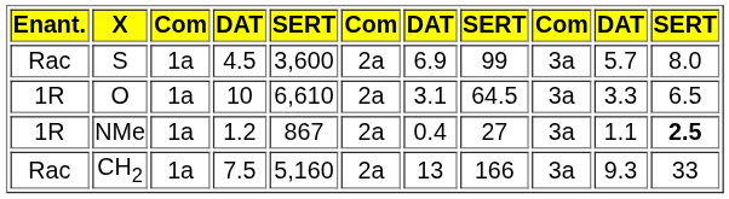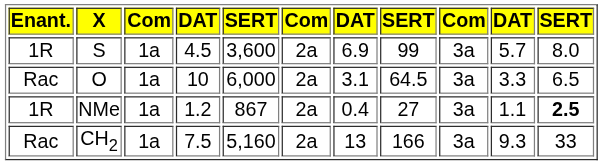 <table border= "1" align="center">
 <tr cellspacing="2" bgcolor="yellow">
 <th>Enant.</th>
 <th>X</th>
 <th>Com</th>
 <th>DAT</th>
 <th>SERT</th>
 <th>Com</th>
 <th>DAT</th>
 <th>SERT</th>
 <th>Com</th>
 <th>DAT</th>
 <th>SERT</th>
 </tr>
 <tr align="center">
-<td>Rac</td>
+<td>1R</td>
 <td>S</td>
 <td>1a</td>
 <td>4.5</td>
 <td>3,600</td>
 <td>2a</td>
 <td>6.9</td>
 <td>99</td>
 <td>3a</td>
 <td>5.7</td>
 <td>8.0</td>
 </tr>
 <tr align="center">
-<td>1R</td>
+<td>Rac</td>
 <td>O</td>
 <td>1a</td>
 <td>10</td>
-<td>6,610</td>
+<td>6,000</td>
 <td>2a</td>
 <td>3.1</td>
 <td>64.5</td>
 <td>3a</td>
 <td>3.3</td>
 <td>6.5</td>
 </tr>
 <tr align="center">
 <td>1R</td>
 <td>NMe</td>
 <td>1a</td>
 <td>1.2</td>
 <td>867</td>
 <td>2a</td>
 <td>0.4</td>
 <td>27</td>
 <td>3a</td>
 <td>1.1</td>
 <td><strong>2.5</strong></td>
 </tr>
 <tr align="center">
 <td>Rac</td>
 <td>CH<sub>2</sub></td>
 <td>1a</td>
 <td>7.5</td>
 <td>5,160</td>
 <td>2a</td>
 <td>13</td>
 <td>166</td>
 <td>3a</td>
 <td>9.3</td>
 <td>33</td>
 </tr>
 </table>
